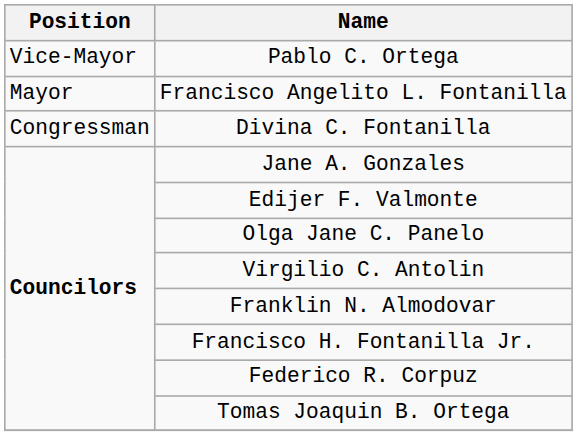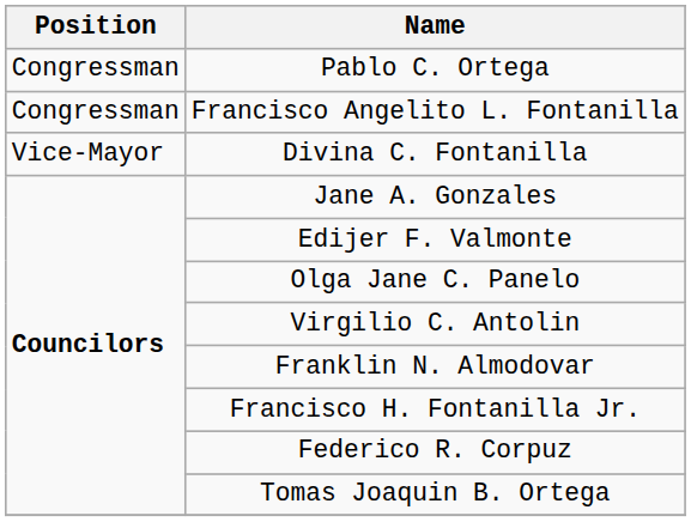 <table class="wikitable" style="line-height:1.20em; font-size:100%;">
 <tr>
 <th>Position</th>
 <th>Name</th>
 </tr>
 <tr>
-<td>Vice-Mayor</td>
+<td>Congressman</td>
 <td style="text-align:center;">Pablo C. Ortega</td>
 </tr>
 <tr>
-<td>Mayor</td>
+<td>Congressman</td>
 <td style="text-align:center;">Francisco Angelito L. Fontanilla</td>
 </tr>
 <tr>
-<td>Congressman</td>
+<td>Vice-Mayor</td>
 <td style="text-align:center;">Divina C. Fontanilla</td>
 </tr>
 <tr>
 <td rowspan=8><strong>Councilors</strong></td>
 <td style="text-align:center;">Jane A. Gonzales</td>
 </tr>
 <tr>
 <td style="text-align:center;">Edijer F. Valmonte</td>
 </tr>
 <tr>
 <td style="text-align:center;">Olga Jane C. Panelo</td>
 </tr>
 <tr>
 <td style="text-align:center;">Virgilio C. Antolin</td>
 </tr>
 <tr>
 <td style="text-align:center;">Franklin N. Almodovar</td>
 </tr>
 <tr>
 <td style="text-align:center;">Francisco H. Fontanilla Jr.</td>
 </tr>
 <tr>
 <td style="text-align:center;">Federico R. Corpuz</td>
 </tr>
 <tr>
 <td style="text-align:center;">Tomas Joaquin B. Ortega</td>
 </tr>
 <tr>
 </tr>
 </table>
